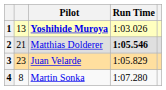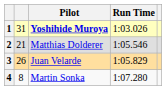 <table class="wikitable" style="font-size: 95%;">
 <tr>
 <th></th>
 <th></th>
 <th>Pilot</th>
 <th>Run Time</th>
 <th></th>
 </tr>
 <tr>
 <th>1</th>
-<td style="background-color:#ffffbf; text-align: center;">13</td>
+<td style="background-color:#ffffbf; text-align: center;">31</td>
 <td style="background-color:#ffffbf;"><strong> <a href='#'>Yoshihide Muroya</a></strong></td>
 <td style="background-color:#ffffbf;">1:03.026</td>
 <td style="background-color:#ffffbf;"></td>
 </tr>
 <tr>
 <th>2</th>
 <td style="background-color:#dfdfdf; text-align: center;">21</td>
 <td style="background-color:#dfdfdf;"> <a href='#'>Matthias Dolderer</a></td>
-<td style="background-color:#dfdfdf;"><strong>1:05.546</strong></td>
+<td style="background-color:#dfdfdf;">1:05.546</td>
 <td style="background-color:#dfdfdf;"></td>
 </tr>
 <tr>
 <th>3</th>
-<td style="background-color:#ffdf9f; text-align: center;">23</td>
+<td style="background-color:#ffdf9f; text-align: center;">26</td>
 <td style="background-color:#ffdf9f;"> <a href='#'>Juan Velarde</a></td>
 <td style="background-color:#ffdf9f;">1:05.829</td>
 <td style="background-color:#ffdf9f;"></td>
 </tr>
 <tr>
 <th>4</th>
 <td style="text-align: center;">8</td>
 <td> <a href='#'>Martin Sonka</a></td>
 <td>1:07.280</td>
 <td></td>
 </tr>
 </table>
